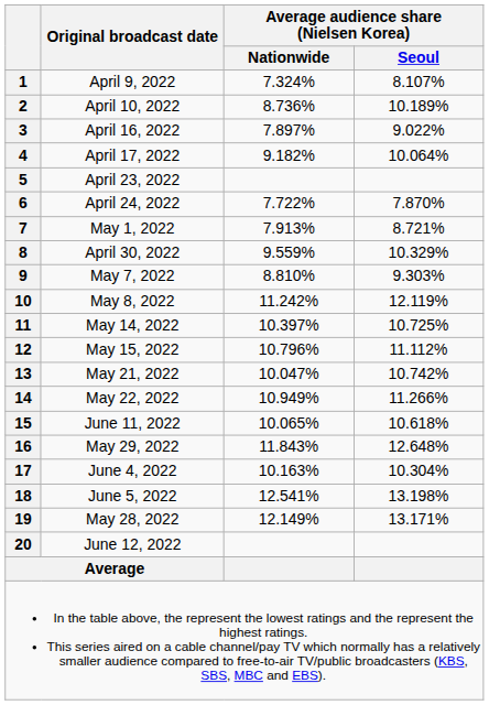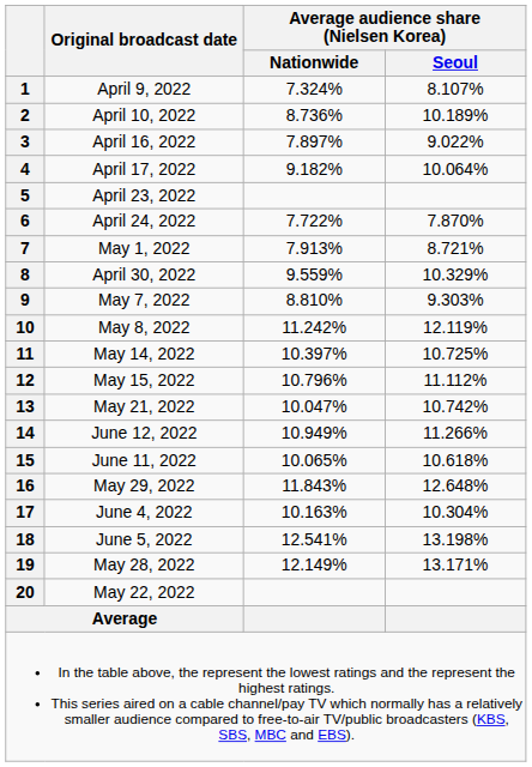 <table class="wikitable" style="text-align:center; max-width:500px; margin-left: auto; margin-right: auto; border: none;">
 <tr>
 </tr>
 <tr>
 <th rowspan="2"></th>
 <th rowspan="2">Original broadcast date</th>
 <th colspan="2">Average audience share<br>(Nielsen Korea)</th>
 </tr>
 <tr>
 <th scope="col" style="width:8em">Nationwide</th>
 <th scope="col" style="width:8em"><a href='#'>Seoul</a></th>
 </tr>
 <tr>
 <th>1</th>
 <td>April 9, 2022</td>
 <td>7.324% </td>
 <td>8.107% </td>
 </tr>
 <tr>
 <th>2</th>
 <td>April 10, 2022</td>
 <td>8.736% </td>
 <td>10.189% </td>
 </tr>
 <tr>
 <th>3</th>
 <td>April 16, 2022</td>
 <td>7.897% </td>
 <td>9.022% </td>
 </tr>
 <tr>
 <th>4</th>
 <td>April 17, 2022</td>
 <td>9.182% </td>
 <td>10.064% </td>
 </tr>
 <tr>
 <th>5</th>
 <td>April 23, 2022</td>
 <td><strong></strong> </td>
 <td><strong></strong> </td>
 </tr>
 <tr>
 <th>6</th>
 <td>April 24, 2022</td>
 <td>7.722% </td>
 <td>7.870% </td>
 </tr>
 <tr>
 <th>7</th>
 <td>May 1, 2022</td>
 <td>7.913% </td>
 <td>8.721% </td>
 </tr>
 <tr>
 <th>8</th>
 <td>April 30, 2022</td>
 <td>9.559% </td>
 <td>10.329% </td>
 </tr>
 <tr>
 <th>9</th>
 <td>May 7, 2022</td>
 <td>8.810% </td>
 <td>9.303% </td>
 </tr>
 <tr>
 <th>10</th>
 <td>May 8, 2022</td>
 <td>11.242% </td>
 <td>12.119% </td>
 </tr>
 <tr>
 <th>11</th>
 <td>May 14, 2022</td>
 <td>10.397% </td>
 <td>10.725% </td>
 </tr>
 <tr>
 <th>12</th>
 <td>May 15, 2022</td>
 <td>10.796% </td>
 <td>11.112% </td>
 </tr>
 <tr>
 <th>13</th>
 <td>May 21, 2022</td>
 <td>10.047% </td>
 <td>10.742% </td>
 </tr>
 <tr>
 <th>14</th>
-<td>May 22, 2022</td>
+<td>June 12, 2022</td>
 <td>10.949% </td>
 <td>11.266% </td>
 </tr>
 <tr>
 <th>15</th>
 <td>June 11, 2022</td>
 <td>10.065% </td>
 <td>10.618% </td>
 </tr>
 <tr>
 <th>16</th>
 <td>May 29, 2022</td>
 <td>11.843% </td>
 <td>12.648% </td>
 </tr>
 <tr>
 <th>17</th>
 <td>June 4, 2022</td>
 <td>10.163% </td>
 <td>10.304% </td>
 </tr>
 <tr>
 <th>18</th>
 <td>June 5, 2022</td>
 <td>12.541% </td>
 <td>13.198% </td>
 </tr>
 <tr>
 <th>19</th>
 <td>May 28, 2022</td>
 <td>12.149% </td>
 <td>13.171% </td>
 </tr>
 <tr>
 <th>20</th>
-<td>June 12, 2022</td>
+<td>May 22, 2022</td>
 <td><strong></strong> </td>
 <td><strong></strong> </td>
 </tr>
 <tr>
 <th colspan="2">Average</th>
 <th></th>
 <th></th>
 </tr>
 <tr>
 <td colspan="4" style="font-size:85%"><br><ul><li>In the table above, the <strong></strong> represent the lowest ratings and the <strong></strong> represent the highest ratings.</li><li>This series aired on a cable channel/pay TV which normally has a relatively smaller audience compared to free-to-air TV/public broadcasters (<a href='#'>KBS</a>, <a href='#'>SBS</a>, <a href='#'>MBC</a> and <a href='#'>EBS</a>).</li></ul></td>
 </tr>
 </table>
